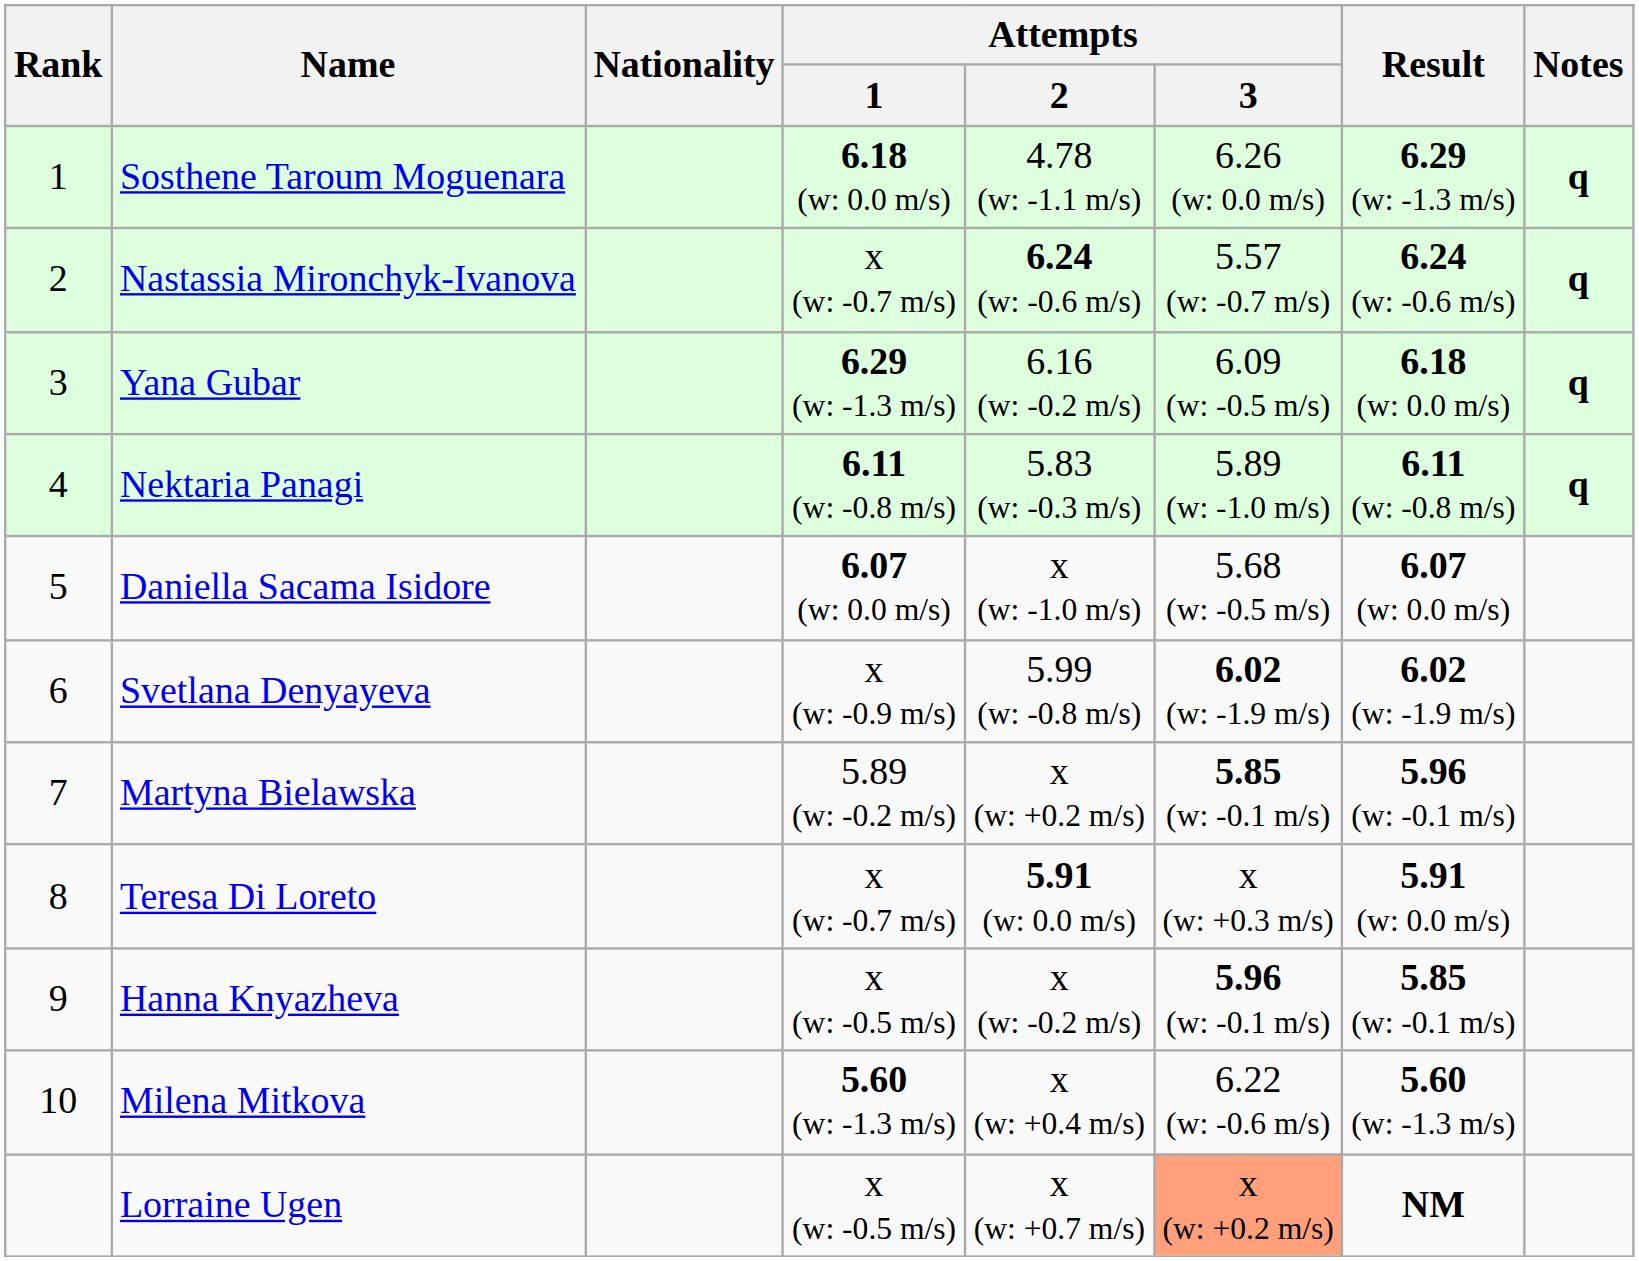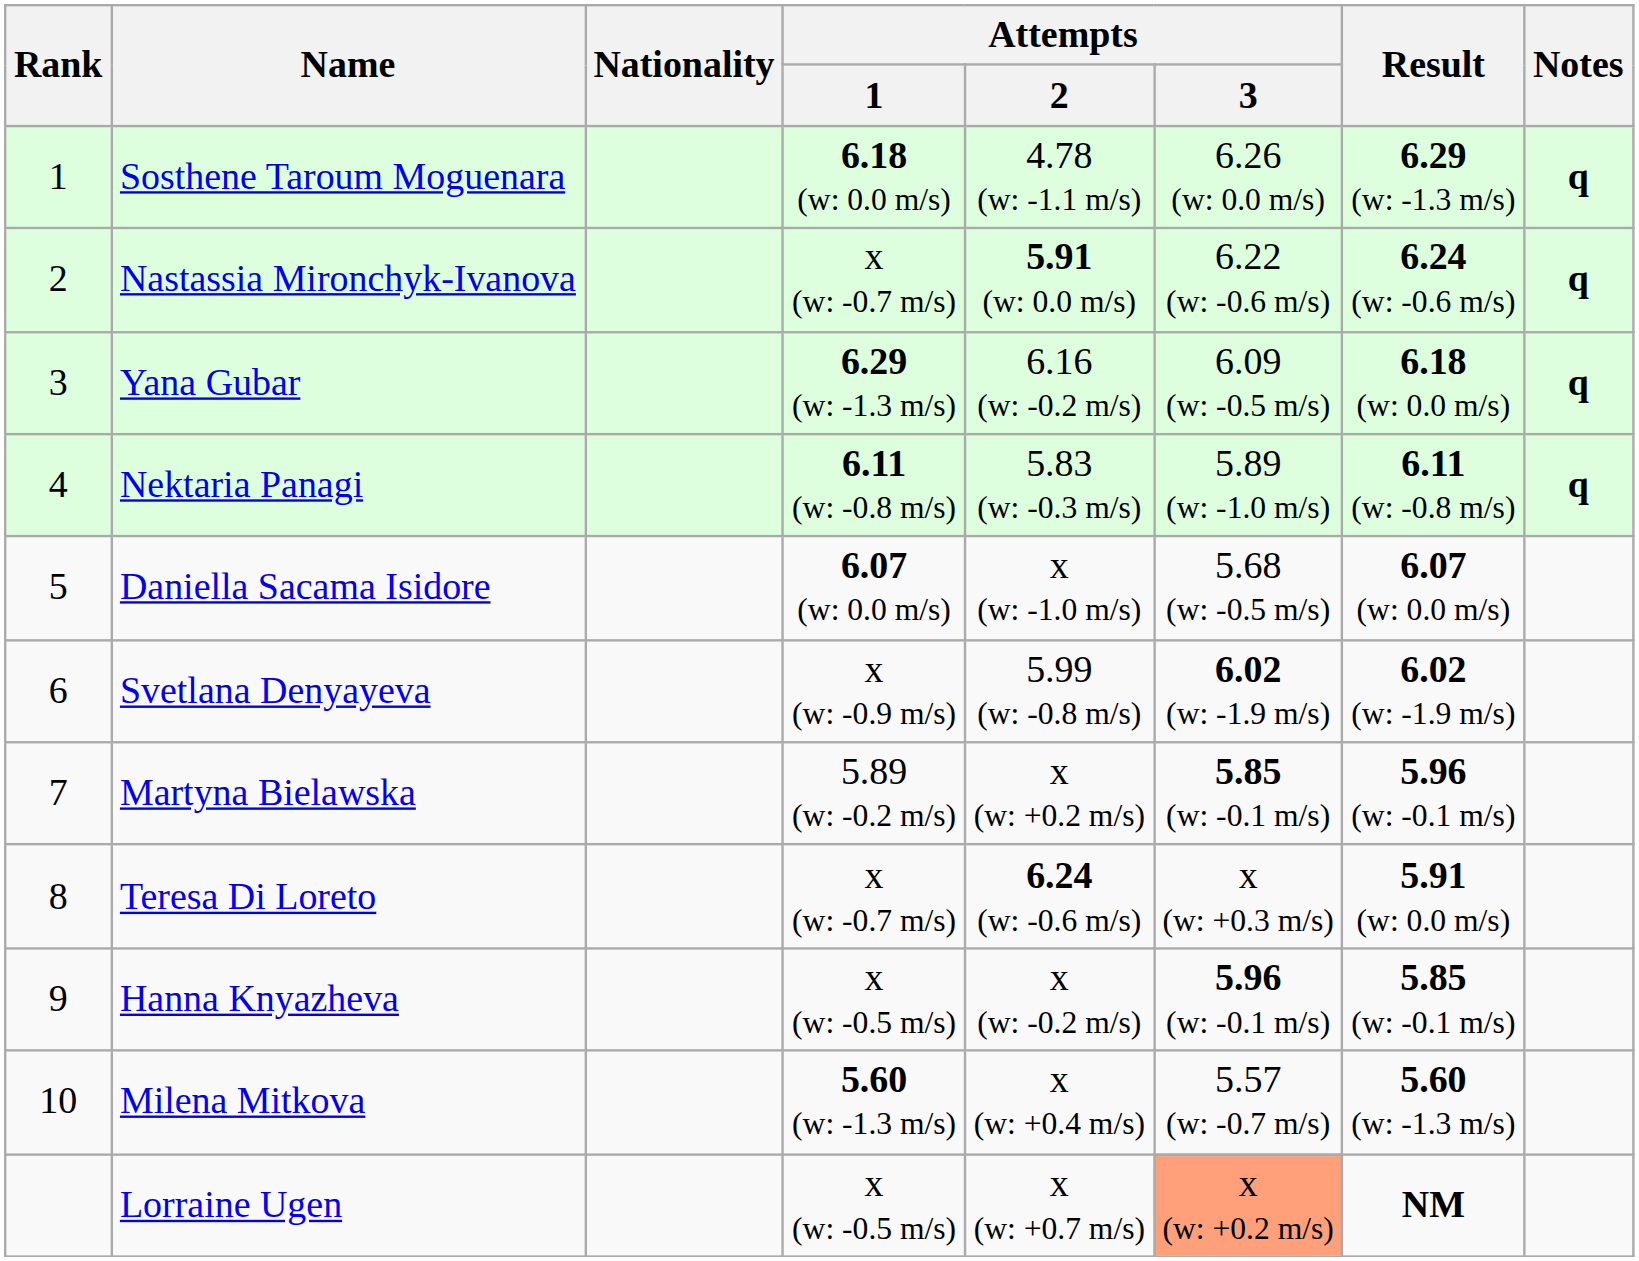 <table class="wikitable sortable" style="text-align:center">
 <tr>
 <th rowspan=2>Rank</th>
 <th rowspan=2>Name</th>
 <th rowspan=2>Nationality</th>
 <th colspan=3>Attempts</th>
 <th rowspan=2>Result</th>
 <th rowspan=2>Notes</th>
 </tr>
 <tr>
 <th>1</th>
 <th>2</th>
 <th>3</th>
 </tr>
 <tr bgcolor=ddffdd>
 <td>1</td>
 <td align=left><a href='#'>Sosthene Taroum Moguenara</a></td>
 <td align=left></td>
 <td><strong>6.18</strong> <br><small>(w: 0.0 m/s)</small></td>
 <td>4.78 <br><small>(w: -1.1 m/s)</small></td>
 <td>6.26 <br><small>(w: 0.0 m/s)</small></td>
 <td><strong>6.29</strong> <br><small>(w: -1.3 m/s)</small></td>
 <td><strong>q</strong></td>
 </tr>
 <tr bgcolor=ddffdd>
 <td>2</td>
 <td align=left><a href='#'>Nastassia Mironchyk-Ivanova</a></td>
 <td align=left></td>
 <td>x <br><small>(w: -0.7 m/s)</small></td>
-<td><strong>6.24</strong> <br><small>(w: -0.6 m/s)</small></td>
-<td>5.57 <br><small>(w: -0.7 m/s)</small></td>
+<td><strong>5.91</strong> <br><small>(w: 0.0 m/s)</small></td>
+<td>6.22 <br><small>(w: -0.6 m/s)</small></td>
 <td><strong>6.24</strong> <br><small>(w: -0.6 m/s)</small></td>
 <td><strong>q</strong></td>
 </tr>
 <tr bgcolor=ddffdd>
 <td>3</td>
 <td align=left><a href='#'>Yana Gubar</a></td>
 <td align=left></td>
 <td><strong>6.29</strong> <br><small>(w: -1.3 m/s)</small></td>
 <td>6.16 <br><small>(w: -0.2 m/s)</small></td>
 <td>6.09 <br><small>(w: -0.5 m/s)</small></td>
 <td><strong>6.18</strong> <br><small>(w: 0.0 m/s)</small></td>
 <td><strong>q</strong></td>
 </tr>
 <tr bgcolor=ddffdd>
 <td>4</td>
 <td align=left><a href='#'>Nektaria Panagi</a></td>
 <td align=left></td>
 <td><strong>6.11</strong> <br><small>(w: -0.8 m/s)</small></td>
 <td>5.83 <br><small>(w: -0.3 m/s)</small></td>
 <td>5.89 <br><small>(w: -1.0 m/s)</small></td>
 <td><strong>6.11</strong> <br><small>(w: -0.8 m/s)</small></td>
 <td><strong>q</strong></td>
 </tr>
 <tr>
 <td>5</td>
 <td align=left><a href='#'>Daniella Sacama Isidore</a></td>
 <td align=left></td>
 <td><strong>6.07</strong> <br><small>(w: 0.0 m/s)</small></td>
 <td>x <br><small>(w: -1.0 m/s)</small></td>
 <td>5.68 <br><small>(w: -0.5 m/s)</small></td>
 <td><strong>6.07</strong> <br><small>(w: 0.0 m/s)</small></td>
 <td></td>
 </tr>
 <tr>
 <td>6</td>
 <td align=left><a href='#'>Svetlana Denyayeva</a></td>
 <td align=left></td>
 <td>x <br><small>(w: -0.9 m/s)</small></td>
 <td>5.99 <br><small>(w: -0.8 m/s)</small></td>
 <td><strong>6.02</strong> <br><small>(w: -1.9 m/s)</small></td>
 <td><strong>6.02</strong> <br><small>(w: -1.9 m/s)</small></td>
 <td></td>
 </tr>
 <tr>
 <td>7</td>
 <td align=left><a href='#'>Martyna Bielawska</a></td>
 <td align=left></td>
 <td>5.89 <br><small>(w: -0.2 m/s)</small></td>
 <td>x <br><small>(w: +0.2 m/s)</small></td>
 <td><strong>5.85</strong> <br><small>(w: -0.1 m/s)</small></td>
 <td><strong>5.96</strong> <br><small>(w: -0.1 m/s)</small></td>
 <td></td>
 </tr>
 <tr>
 <td>8</td>
 <td align=left><a href='#'>Teresa Di Loreto</a></td>
 <td align=left></td>
 <td>x <br><small>(w: -0.7 m/s)</small></td>
-<td><strong>5.91</strong> <br><small>(w: 0.0 m/s)</small></td>
+<td><strong>6.24</strong> <br><small>(w: -0.6 m/s)</small></td>
 <td>x <br><small>(w: +0.3 m/s)</small></td>
 <td><strong>5.91</strong> <br><small>(w: 0.0 m/s)</small></td>
 <td></td>
 </tr>
 <tr>
 <td>9</td>
 <td align=left><a href='#'>Hanna Knyazheva</a></td>
 <td align=left></td>
 <td>x <br><small>(w: -0.5 m/s)</small></td>
 <td>x <br><small>(w: -0.2 m/s)</small></td>
 <td><strong>5.96</strong> <br><small>(w: -0.1 m/s)</small></td>
 <td><strong>5.85</strong> <br><small>(w: -0.1 m/s)</small></td>
 <td></td>
 </tr>
 <tr>
 <td>10</td>
 <td align=left><a href='#'>Milena Mitkova</a></td>
 <td align=left></td>
 <td><strong>5.60</strong> <br><small>(w: -1.3 m/s)</small></td>
 <td>x <br><small>(w: +0.4 m/s)</small></td>
-<td>6.22 <br><small>(w: -0.6 m/s)</small></td>
+<td>5.57 <br><small>(w: -0.7 m/s)</small></td>
 <td><strong>5.60</strong> <br><small>(w: -1.3 m/s)</small></td>
 <td></td>
 </tr>
 <tr>
 <td></td>
 <td align=left><a href='#'>Lorraine Ugen</a></td>
 <td align=left></td>
 <td>x <br><small>(w: -0.5 m/s)</small></td>
 <td>x <br><small>(w: +0.7 m/s)</small></td>
 <td style="background: lightsalmon;">x <br><small>(w: +0.2 m/s)</small></td>
 <td><strong>NM</strong></td>
 <td></td>
 </tr>
 </table>
